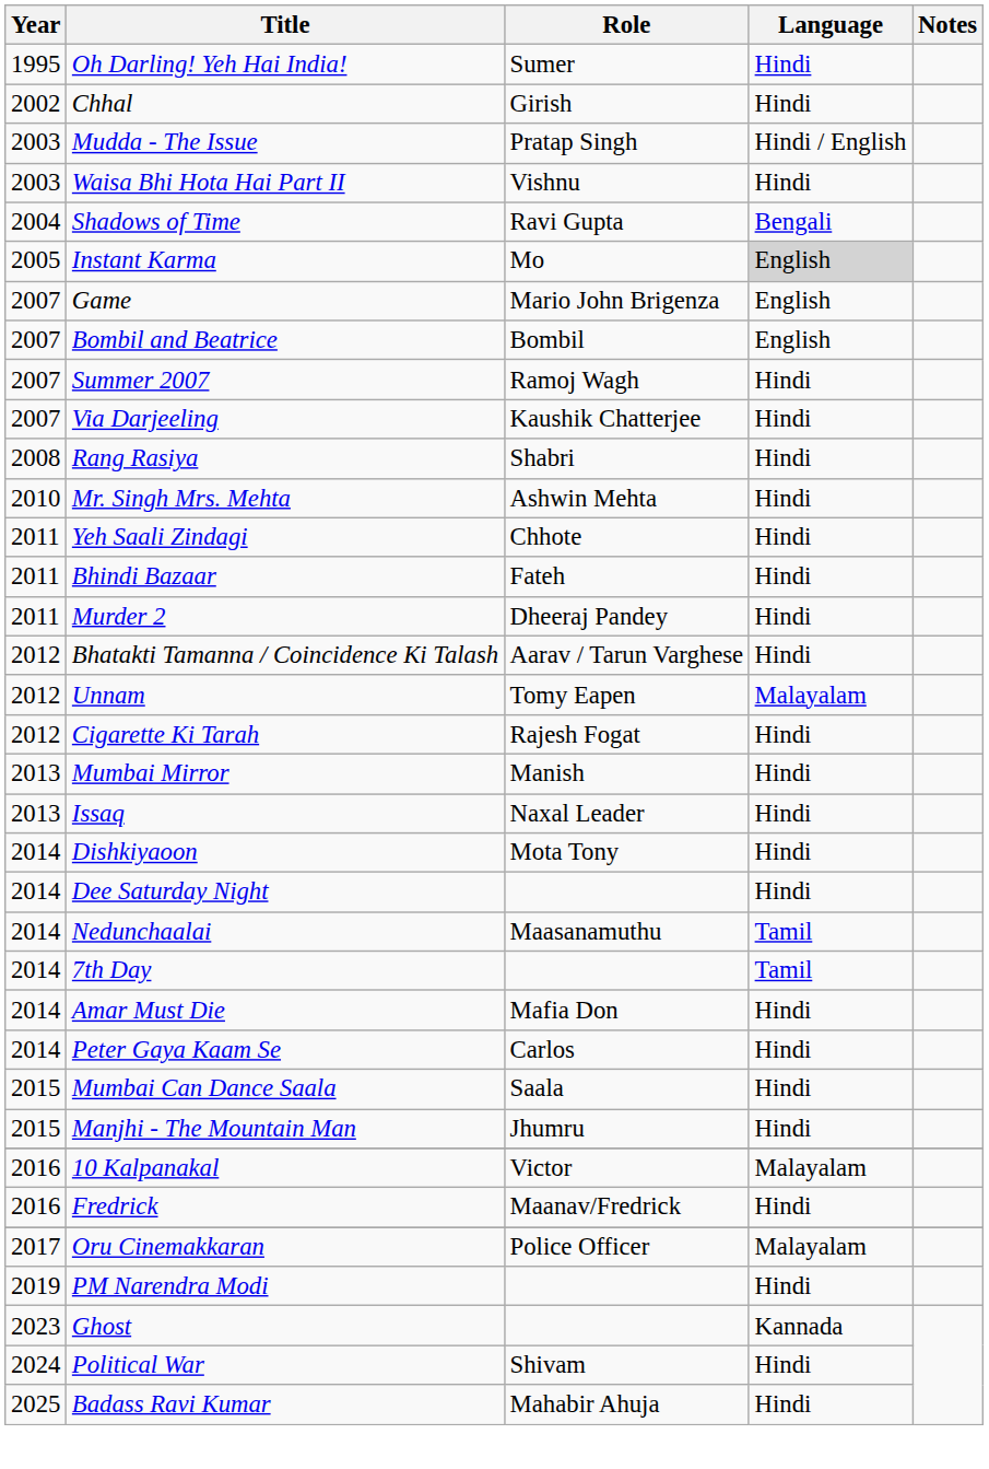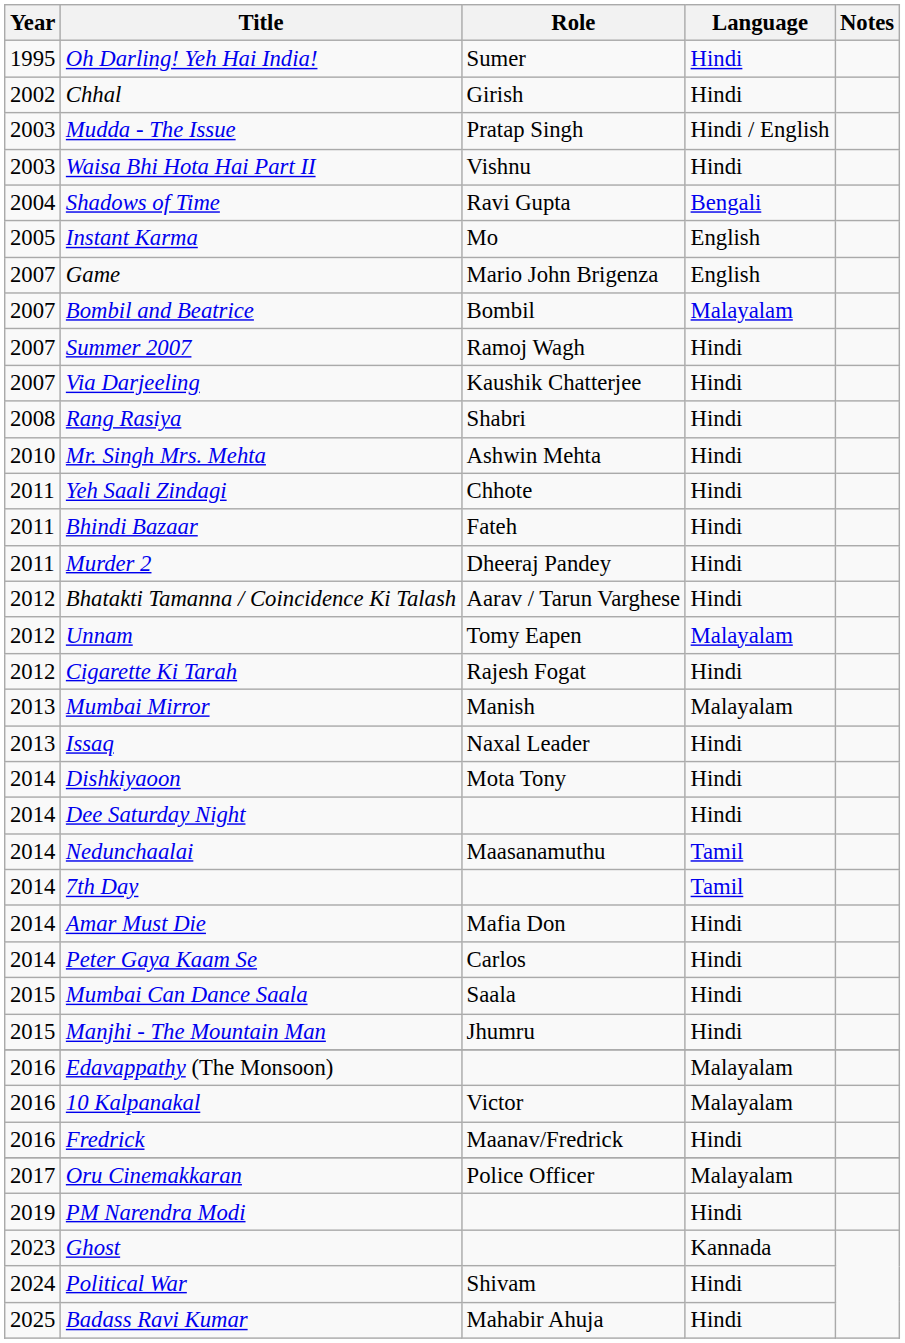 <table class="wikitable">
 <tr align="center">
 <th>Year</th>
 <th>Title</th>
 <th>Role</th>
 <th>Language</th>
 <th>Notes</th>
 </tr>
 <tr>
 <td>1995</td>
 <td><em><a href='#'>Oh Darling! Yeh Hai India!</a></em></td>
 <td>Sumer</td>
 <td><a href='#'>Hindi</a></td>
 <td></td>
 </tr>
 <tr>
 <td>2002</td>
 <td><em>Chhal</em></td>
 <td>Girish</td>
 <td>Hindi</td>
 <td></td>
 </tr>
 <tr>
 <td>2003</td>
 <td><em><a href='#'>Mudda - The Issue</a></em></td>
 <td>Pratap Singh</td>
 <td>Hindi / English</td>
 <td></td>
 </tr>
 <tr>
 <td>2003</td>
 <td><em><a href='#'>Waisa Bhi Hota Hai Part II</a></em></td>
 <td>Vishnu</td>
 <td>Hindi</td>
 <td></td>
 </tr>
 <tr>
 <td>2004</td>
 <td><em><a href='#'>Shadows of Time</a></em></td>
 <td>Ravi Gupta</td>
 <td><a href='#'>Bengali</a></td>
 <td></td>
 </tr>
 <tr>
 <td>2005</td>
 <td><em><a href='#'>Instant Karma</a></em></td>
 <td>Mo</td>
-<td style="background: lightgrey;">English</td>
+<td>English</td>
 <td></td>
 </tr>
 <tr>
 <td>2007</td>
 <td><em>Game</em></td>
 <td>Mario John Brigenza</td>
 <td>English</td>
 <td></td>
 </tr>
 <tr>
 <td>2007</td>
 <td><em><a href='#'>Bombil and Beatrice</a></em></td>
 <td>Bombil</td>
-<td>English</td>
+<td><a href='#'>Malayalam</a></td>
 <td></td>
 </tr>
 <tr>
 <td>2007</td>
 <td><em><a href='#'>Summer 2007</a></em></td>
 <td>Ramoj Wagh</td>
 <td>Hindi</td>
 <td></td>
 </tr>
 <tr>
 <td>2007</td>
 <td><em><a href='#'>Via Darjeeling</a></em></td>
 <td>Kaushik Chatterjee</td>
 <td>Hindi</td>
 <td></td>
 </tr>
 <tr>
 <td>2008</td>
 <td><em><a href='#'>Rang Rasiya</a></em></td>
 <td>Shabri</td>
 <td>Hindi</td>
 <td></td>
 </tr>
 <tr>
 <td>2010</td>
 <td><em><a href='#'>Mr. Singh Mrs. Mehta</a></em></td>
 <td>Ashwin Mehta</td>
 <td>Hindi</td>
 <td></td>
 </tr>
 <tr>
 <td>2011</td>
 <td><em><a href='#'>Yeh Saali Zindagi</a></em></td>
 <td>Chhote</td>
 <td>Hindi</td>
 <td></td>
 </tr>
 <tr>
 <td>2011</td>
 <td><em><a href='#'>Bhindi Bazaar</a></em></td>
 <td>Fateh</td>
 <td>Hindi</td>
 <td></td>
 </tr>
 <tr>
 <td>2011</td>
 <td><em><a href='#'>Murder 2</a></em></td>
 <td>Dheeraj Pandey</td>
 <td>Hindi</td>
 <td></td>
 </tr>
 <tr>
 <td>2012</td>
 <td><em>Bhatakti Tamanna / Coincidence Ki Talash</em></td>
 <td>Aarav / Tarun Varghese</td>
 <td>Hindi</td>
 <td></td>
 </tr>
 <tr>
 <td>2012</td>
 <td><em><a href='#'>Unnam</a></em></td>
 <td>Tomy Eapen</td>
 <td><a href='#'>Malayalam</a></td>
 <td></td>
 </tr>
 <tr>
 <td>2012</td>
 <td><em><a href='#'>Cigarette Ki Tarah</a></em></td>
 <td>Rajesh Fogat</td>
 <td>Hindi</td>
 <td></td>
 </tr>
 <tr>
 <td>2013</td>
 <td><em><a href='#'>Mumbai Mirror</a></em></td>
 <td>Manish</td>
-<td>Hindi</td>
+<td>Malayalam</td>
 <td></td>
 </tr>
 <tr>
 <td>2013</td>
 <td><em><a href='#'>Issaq</a></em></td>
 <td>Naxal Leader</td>
 <td>Hindi</td>
 <td></td>
 </tr>
 <tr>
 <td>2014</td>
 <td><em><a href='#'>Dishkiyaoon</a></em></td>
 <td>Mota Tony</td>
 <td>Hindi</td>
 <td></td>
 </tr>
 <tr>
 <td>2014</td>
 <td><em><a href='#'>Dee Saturday Night</a></em></td>
 <td></td>
 <td>Hindi</td>
 <td></td>
 </tr>
 <tr>
 <td>2014</td>
 <td><em><a href='#'>Nedunchaalai</a></em></td>
 <td>Maasanamuthu</td>
 <td><a href='#'>Tamil</a></td>
 <td></td>
 </tr>
 <tr>
 <td>2014</td>
 <td><em><a href='#'>7th Day</a></em></td>
 <td></td>
 <td><a href='#'>Tamil</a></td>
 <td></td>
 </tr>
 <tr>
 <td>2014</td>
 <td><em><a href='#'>Amar Must Die</a></em></td>
 <td>Mafia Don</td>
 <td>Hindi</td>
 <td></td>
 </tr>
 <tr>
 <td>2014</td>
 <td><em><a href='#'>Peter Gaya Kaam Se</a></em></td>
 <td>Carlos</td>
 <td>Hindi</td>
 <td></td>
 </tr>
 <tr>
 <td>2015</td>
 <td><em><a href='#'>Mumbai Can Dance Saala</a></em></td>
 <td>Saala</td>
 <td>Hindi</td>
 <td></td>
 </tr>
 <tr>
 <td>2015</td>
 <td><em><a href='#'>Manjhi - The Mountain Man</a></em></td>
 <td>Jhumru</td>
 <td>Hindi</td>
 <td></td>
 </tr>
 <tr>
 </tr>
 <tr>
 <td>2016</td>
+<td><em><a href='#'>Edavappathy</a></em> (The Monsoon)</td>
+<td></td>
+<td>Malayalam</td>
+<td></td>
+</tr>
+<tr>
+<td>2016</td>
 <td><em><a href='#'>10 Kalpanakal</a></em></td>
 <td>Victor</td>
 <td>Malayalam</td>
 <td></td>
 </tr>
 <tr>
 <td>2016</td>
 <td><em><a href='#'>Fredrick</a></em></td>
 <td>Maanav/Fredrick</td>
 <td>Hindi</td>
 <td></td>
 </tr>
 <tr>
 </tr>
 <tr>
 <td>2017</td>
 <td><em><a href='#'>Oru Cinemakkaran</a></em></td>
 <td>Police Officer</td>
 <td>Malayalam</td>
 <td></td>
 </tr>
 <tr>
 <td>2019</td>
 <td><em><a href='#'>PM Narendra Modi</a></em></td>
 <td></td>
 <td>Hindi</td>
 <td></td>
 </tr>
 <tr>
 <td>2023</td>
 <td><em><a href='#'>Ghost</a></em></td>
 <td></td>
 <td>Kannada</td>
 </tr>
 <tr>
 <td>2024</td>
 <td><em><a href='#'>Political War</a></em></td>
 <td>Shivam</td>
 <td>Hindi</td>
 </tr>
 <tr>
 <td>2025</td>
 <td><em><a href='#'>Badass Ravi Kumar</a></em></td>
 <td>Mahabir Ahuja</td>
 <td>Hindi</td>
 </tr>
 </table>
